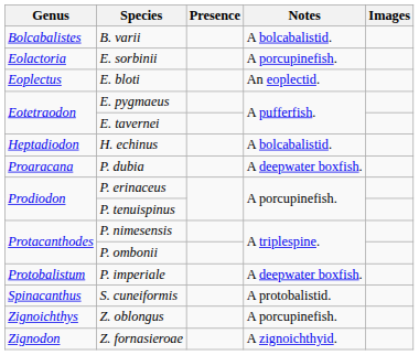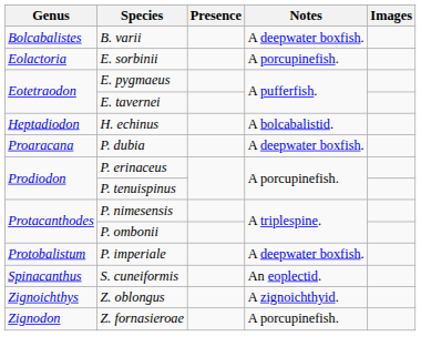 <table class="wikitable" align="center">
 <tr>
 <th>Genus</th>
 <th>Species</th>
 <th>Presence</th>
 <th>Notes</th>
 <th>Images</th>
 </tr>
 <tr>
 <td><em><a href='#'>Bolcabalistes</a></em></td>
 <td><em>B. varii</em></td>
 <td></td>
-<td>A <a href='#'>bolcabalistid</a>.</td>
+<td>A <a href='#'>deepwater boxfish</a>.</td>
 <td></td>
 </tr>
 <tr>
 <td><em><a href='#'>Eolactoria</a></em></td>
 <td><em>E. sorbinii</em></td>
 <td></td>
 <td>A <a href='#'>porcupinefish</a>.</td>
-<td></td>
-</tr>
-<tr>
-<td><em><a href='#'>Eoplectus</a></em></td>
-<td><em>E. bloti</em></td>
-<td></td>
-<td>An <a href='#'>eoplectid</a>.</td>
 <td></td>
 </tr>
 <tr>
 <td rowspan="2"><em><a href='#'>Eotetraodon</a></em></td>
 <td><em>E. pygmaeus</em></td>
 <td></td>
 <td rowspan="2">A <a href='#'>pufferfish</a>.</td>
 <td></td>
 </tr>
 <tr>
 <td><em>E. tavernei</em></td>
 <td></td>
 <td></td>
 </tr>
 <tr>
 <td><em><a href='#'>Heptadiodon</a></em></td>
 <td><em>H. echinus</em></td>
 <td></td>
 <td>A <a href='#'>bolcabalistid</a>.</td>
 <td></td>
 </tr>
 <tr>
 <td><em><a href='#'>Proaracana</a></em></td>
 <td><em>P. dubia</em></td>
 <td></td>
 <td>A <a href='#'>deepwater boxfish</a>.</td>
 <td></td>
 </tr>
 <tr>
 <td rowspan="2"><em><a href='#'>Prodiodon</a></em></td>
 <td><em>P. erinaceus</em></td>
 <td rowspan="2"></td>
 <td rowspan="2">A porcupinefish.</td>
 <td></td>
 </tr>
 <tr>
 <td><em>P. tenuispinus</em></td>
 <td></td>
 </tr>
 <tr>
 <td rowspan="2"><em><a href='#'>Protacanthodes</a></em></td>
 <td><em>P. nimesensis</em></td>
 <td></td>
 <td rowspan="2">A <a href='#'>triplespine</a>.</td>
 <td></td>
 </tr>
 <tr>
 <td><em>P. ombonii</em></td>
 <td></td>
 <td></td>
 </tr>
 <tr>
 <td><em><a href='#'>Protobalistum</a></em></td>
 <td><em>P. imperiale</em></td>
 <td></td>
 <td>A <a href='#'>deepwater boxfish</a>.</td>
 <td></td>
 </tr>
 <tr>
 <td><em><a href='#'>Spinacanthus</a></em></td>
 <td><em>S. cuneiformis</em></td>
 <td></td>
-<td>A protobalistid.</td>
+<td>An <a href='#'>eoplectid</a>.</td>
 <td></td>
 </tr>
 <tr>
 <td><em><a href='#'>Zignoichthys</a></em></td>
 <td><em>Z. oblongus</em></td>
 <td></td>
-<td>A porcupinefish.</td>
+<td>A <a href='#'>zignoichthyid</a>.</td>
 <td></td>
 </tr>
 <tr>
 <td><em><a href='#'>Zignodon</a></em></td>
 <td><em>Z. fornasieroae</em></td>
 <td></td>
-<td>A <a href='#'>zignoichthyid</a>.</td>
+<td>A porcupinefish.</td>
 <td></td>
 </tr>
 </table>
